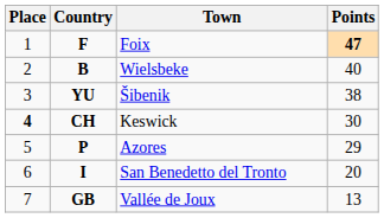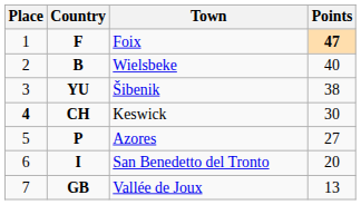 <table class="wikitable">
 <tr>
 <th width="25">Place</th>
 <th width="25">Country</th>
 <th width="200">Town</th>
 <th width="25">Points</th>
 </tr>
 <tr>
 <td align="center">1</td>
 <td align="center"><strong>F</strong></td>
 <td align="left"><a href='#'>Foix</a></td>
 <td align="center" style="background:NavajoWhite;"><strong>47</strong></td>
 </tr>
 <tr>
 <td align="center">2</td>
 <td align="center"><strong>B</strong></td>
 <td align="left"><a href='#'>Wielsbeke</a></td>
 <td align="center">40</td>
 </tr>
 <tr>
 <td align="center">3</td>
 <td align="center"><strong>YU</strong></td>
 <td align="left"><a href='#'>Šibenik</a></td>
 <td align="center">38</td>
 </tr>
 <tr>
 <td align="center"><strong>4</strong></td>
 <td align="center"><strong>CH</strong></td>
 <td align="left">Keswick</td>
 <td align="center">30</td>
 </tr>
 <tr>
 <td align="center">5</td>
 <td align="center"><strong>P</strong></td>
 <td align="left"><a href='#'>Azores</a></td>
-<td align="center">29</td>
+<td align="center">27</td>
 </tr>
 <tr>
 <td align="center">6</td>
 <td align="center"><strong>I</strong></td>
 <td align="left"><a href='#'>San Benedetto del Tronto</a></td>
 <td align="center">20</td>
 </tr>
 <tr>
 <td align="center">7</td>
 <td align="center"><strong>GB</strong></td>
 <td align="left"><a href='#'>Vallée de Joux</a></td>
 <td align="center">13</td>
 </tr>
 </table>
